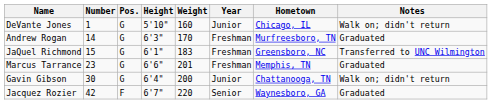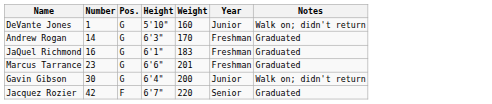 <table class="wikitable sortable" border="1">
 <tr>
 <th>Name</th>
 <th>Number</th>
 <th>Pos.</th>
 <th>Height</th>
 <th>Weight</th>
 <th>Year</th>
-<th>Hometown</th>
 <th class="unsortable">Notes</th>
 </tr>
 <tr>
 <td>DeVante Jones</td>
 <td>1</td>
 <td>G</td>
 <td>5'10"</td>
 <td>160</td>
 <td>Junior</td>
-<td><a href='#'>Chicago, IL</a></td>
 <td>Walk on; didn't return</td>
 </tr>
 <tr>
 <td>Andrew Rogan</td>
 <td>14</td>
 <td>G</td>
 <td>6'3"</td>
 <td>170</td>
 <td>Freshman</td>
-<td><a href='#'>Murfreesboro, TN</a></td>
 <td>Graduated</td>
 </tr>
 <tr>
 <td>JaQuel Richmond</td>
-<td>15</td>
+<td>16</td>
 <td>G</td>
 <td>6'1"</td>
 <td>183</td>
 <td>Freshman</td>
-<td><a href='#'>Greensboro, NC</a></td>
-<td>Transferred to <a href='#'>UNC Wilmington</a></td>
+<td>Graduated</td>
 </tr>
 <tr>
 <td>Marcus Tarrance</td>
 <td>23</td>
 <td>G</td>
 <td>6'6"</td>
 <td>201</td>
 <td>Freshman</td>
-<td><a href='#'>Memphis, TN</a></td>
 <td>Graduated</td>
 </tr>
 <tr>
 <td>Gavin Gibson</td>
 <td>30</td>
 <td>G</td>
 <td>6'4"</td>
 <td>200</td>
 <td>Junior</td>
-<td><a href='#'>Chattanooga, TN</a></td>
 <td>Walk on; didn't return</td>
 </tr>
 <tr>
 <td>Jacquez Rozier</td>
 <td>42</td>
 <td>F</td>
 <td>6'7"</td>
 <td>220</td>
 <td>Senior</td>
-<td><a href='#'>Waynesboro, GA</a></td>
 <td>Graduated</td>
 </tr>
 </table>
